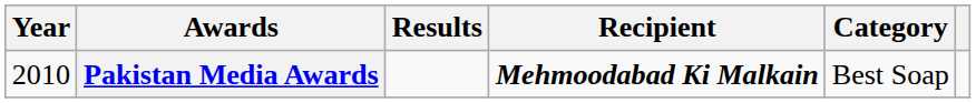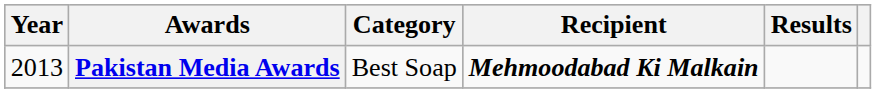 <table class="wikitable plainrowheaders">
 <tr>
 <th scope="col">Year</th>
 <th scope="col">Awards</th>
+<th scope="col">Category</th>
+<th scope="col">Recipient</th>
 <th scope="col">Results</th>
-<th scope="col">Recipient</th>
-<th scope="col">Category</th>
 <th></th>
 </tr>
 <tr>
-<td>2010</td>
+<td>2013</td>
 <th scope="row"><a href='#'>Pakistan Media Awards</a></th>
+<td>Best Soap</td>
+<td><strong><em>Mehmoodabad Ki Malkain</em></strong></td>
 <td></td>
-<td><strong><em>Mehmoodabad Ki Malkain</em></strong></td>
-<td>Best Soap</td>
 <td></td>
 </tr>
 </table>
